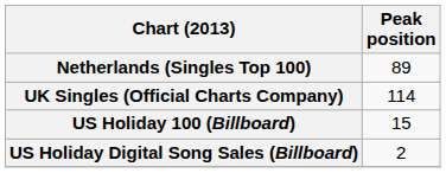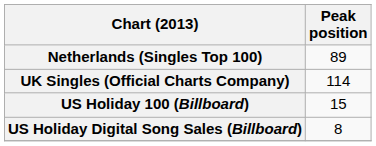 <table class="wikitable plainrowheaders sortable">
 <tr>
 <th scope="col">Chart (2013)</th>
 <th scope="col">Peak<br>position</th>
 </tr>
 <tr>
 <th scope="row">Netherlands (Singles Top 100)</th>
 <td style="text-align:center;">89</td>
 </tr>
 <tr>
 <th scope="row">UK Singles (Official Charts Company)</th>
 <td style="text-align:center;">114</td>
 </tr>
 <tr>
 <th scope="row">US Holiday 100 (<em>Billboard</em>)</th>
 <td style="text-align:center;">15</td>
 </tr>
 <tr>
 <th scope="row">US Holiday Digital Song Sales (<em>Billboard</em>)</th>
-<td style="text-align:center;">2</td>
+<td style="text-align:center;">8</td>
 </tr>
 <tr>
 </tr>
 </table>
